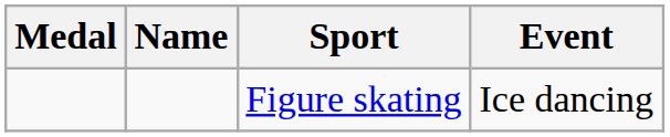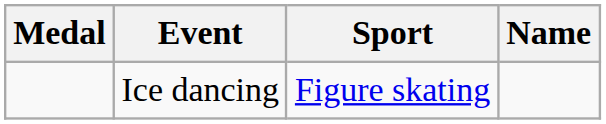 <table class="wikitable sortable" style="font-size:90%">
 <tr>
 <th>Medal</th>
+<th>Event</th>
+<th>Sport</th>
 <th>Name</th>
-<th>Sport</th>
-<th>Event</th>
 </tr>
 <tr>
 <td></td>
+<td>Ice dancing</td>
+<td><a href='#'>Figure skating</a></td>
 <td> <br> </td>
-<td><a href='#'>Figure skating</a></td>
-<td>Ice dancing</td>
 </tr>
 </table>
